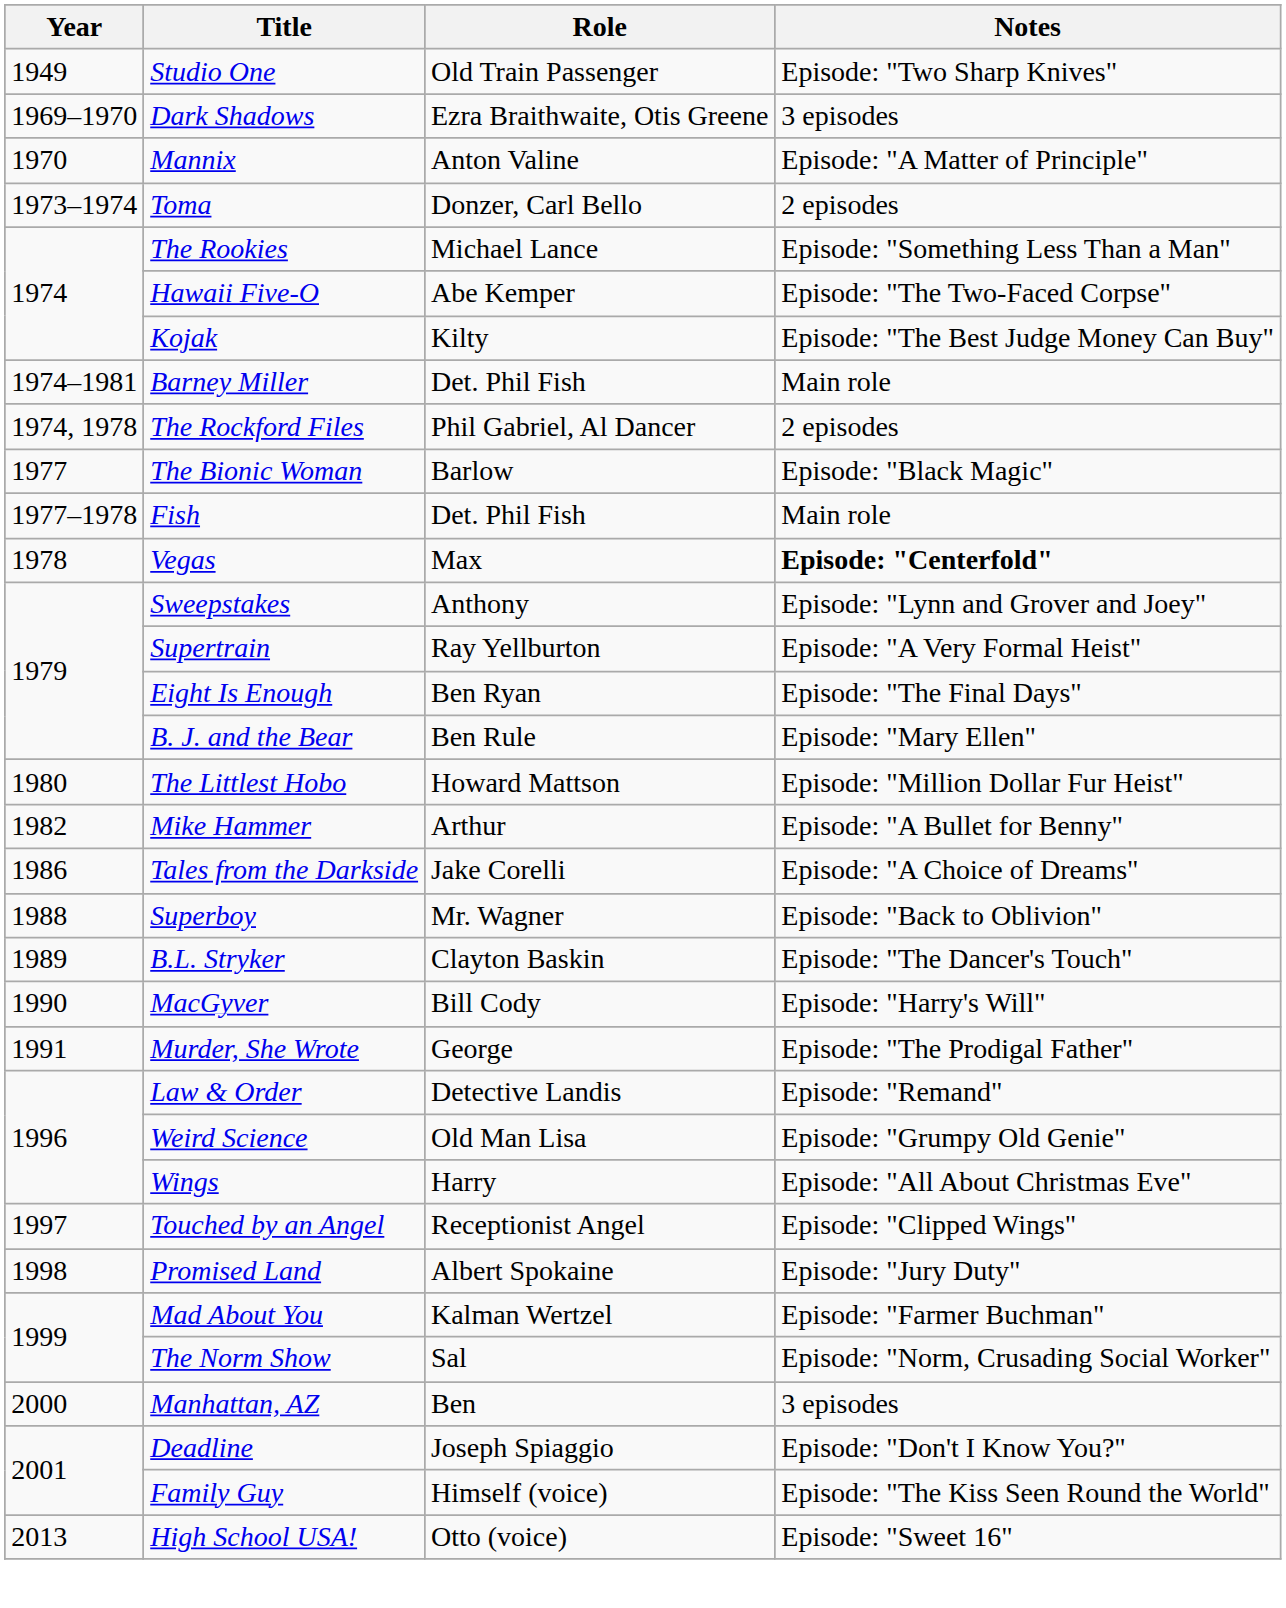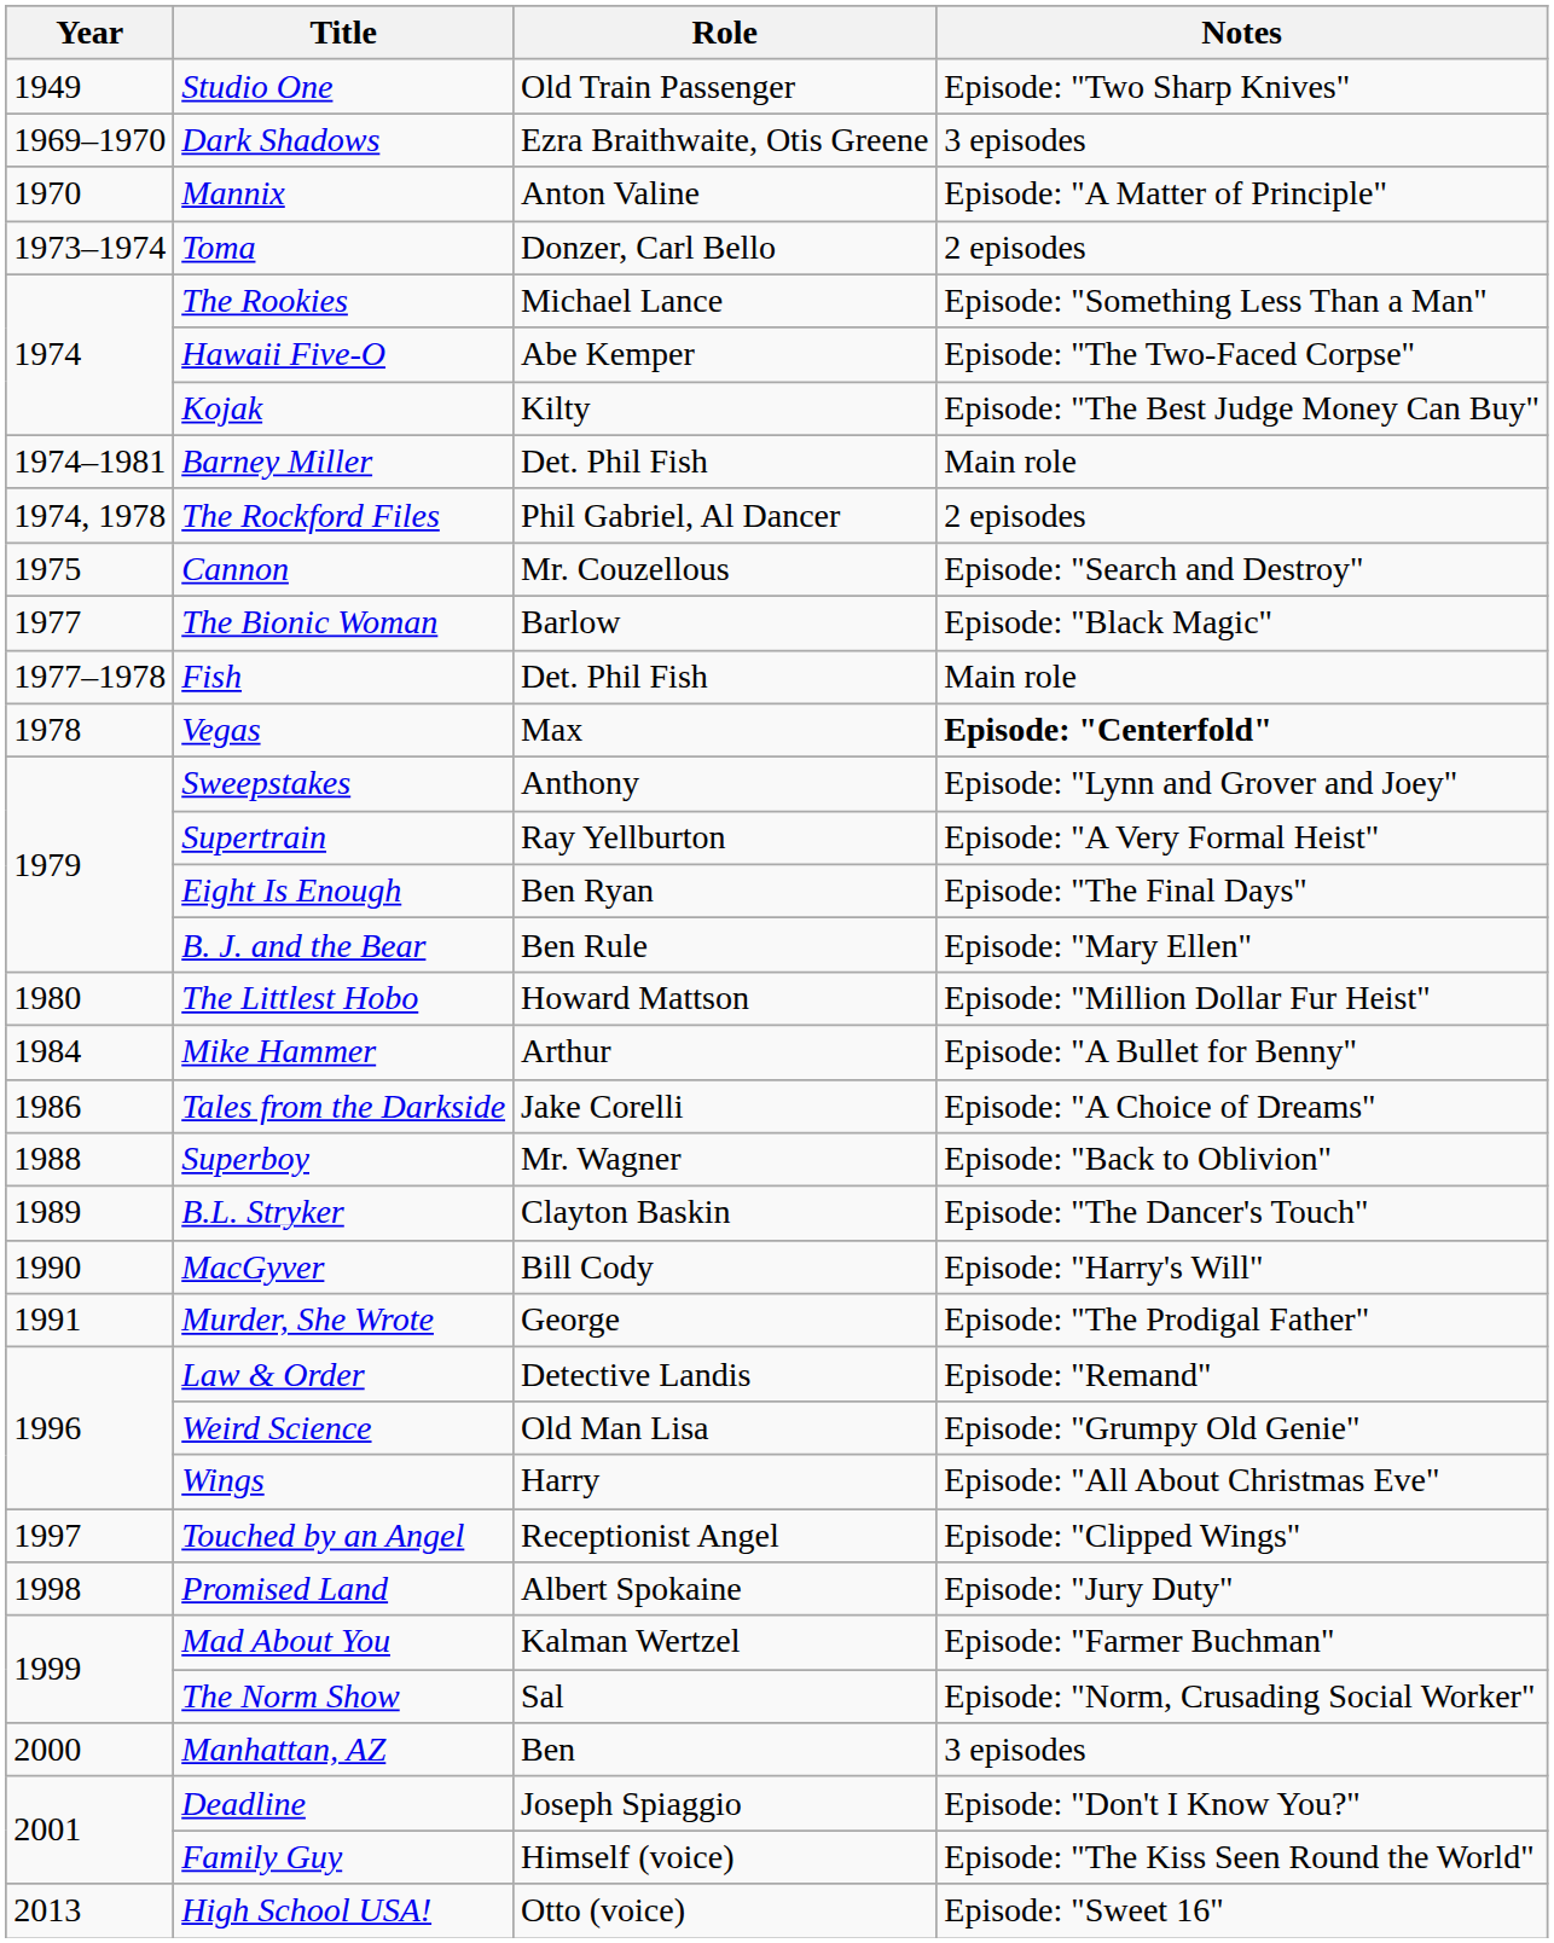 <table class="wikitable sortable">
 <tr>
 <th>Year</th>
 <th>Title</th>
 <th>Role</th>
 <th>Notes</th>
 </tr>
 <tr>
 <td>1949</td>
 <td><em><a href='#'>Studio One</a></em></td>
 <td>Old Train Passenger</td>
 <td>Episode: "Two Sharp Knives"</td>
 </tr>
 <tr>
 <td>1969–1970</td>
 <td><em><a href='#'>Dark Shadows</a></em></td>
 <td>Ezra Braithwaite, Otis Greene</td>
 <td>3 episodes</td>
 </tr>
 <tr>
 <td>1970</td>
 <td><em><a href='#'>Mannix</a></em></td>
 <td>Anton Valine</td>
 <td>Episode: "A Matter of Principle"</td>
 </tr>
 <tr>
 <td>1973–1974</td>
 <td><em><a href='#'>Toma</a></em></td>
 <td>Donzer, Carl Bello</td>
 <td>2 episodes</td>
 </tr>
 <tr>
 <td rowspan="3">1974</td>
 <td><em><a href='#'>The Rookies</a></em></td>
 <td>Michael Lance</td>
 <td>Episode: "Something Less Than a Man"</td>
 </tr>
 <tr>
 <td><em><a href='#'>Hawaii Five-O</a></em></td>
 <td>Abe Kemper</td>
 <td>Episode: "The Two-Faced Corpse"</td>
 </tr>
 <tr>
 <td><em><a href='#'>Kojak</a></em></td>
 <td>Kilty</td>
 <td>Episode: "The Best Judge Money Can Buy"</td>
 </tr>
 <tr>
 <td>1974–1981</td>
 <td><em><a href='#'>Barney Miller</a></em></td>
 <td>Det. Phil Fish</td>
 <td>Main role</td>
 </tr>
 <tr>
 <td>1974, 1978</td>
 <td><em><a href='#'>The Rockford Files</a></em></td>
 <td>Phil Gabriel, Al Dancer</td>
 <td>2 episodes</td>
 </tr>
 <tr>
+<td>1975</td>
+<td><em><a href='#'>Cannon</a></em></td>
+<td>Mr. Couzellous</td>
+<td>Episode: "Search and Destroy"</td>
+</tr>
+<tr>
 <td>1977</td>
 <td><em><a href='#'>The Bionic Woman</a></em></td>
 <td>Barlow</td>
 <td>Episode: "Black Magic"</td>
 </tr>
 <tr>
 <td>1977–1978</td>
 <td><em><a href='#'>Fish</a></em></td>
 <td>Det. Phil Fish</td>
 <td>Main role</td>
 </tr>
 <tr>
 <td>1978</td>
 <td><em><a href='#'>Vegas</a></em></td>
 <td>Max</td>
 <td><strong>Episode: "Centerfold"</strong></td>
 </tr>
 <tr>
 <td rowspan="4">1979</td>
 <td><em><a href='#'>Sweepstakes</a></em></td>
 <td>Anthony</td>
 <td>Episode: "Lynn and Grover and Joey"</td>
 </tr>
 <tr>
 <td><em><a href='#'>Supertrain</a></em></td>
 <td>Ray Yellburton</td>
 <td>Episode: "A Very Formal Heist"</td>
 </tr>
 <tr>
 <td><em><a href='#'>Eight Is Enough</a></em></td>
 <td>Ben Ryan</td>
 <td>Episode: "The Final Days"</td>
 </tr>
 <tr>
 <td><em><a href='#'>B. J. and the Bear</a></em></td>
 <td>Ben Rule</td>
 <td>Episode: "Mary Ellen"</td>
 </tr>
 <tr>
 <td>1980</td>
 <td><em><a href='#'>The Littlest Hobo</a></em></td>
 <td>Howard Mattson</td>
 <td>Episode: "Million Dollar Fur Heist"</td>
 </tr>
 <tr>
-<td>1982</td>
+<td>1984</td>
 <td><em><a href='#'>Mike Hammer</a></em></td>
 <td>Arthur</td>
 <td>Episode: "A Bullet for Benny"</td>
 </tr>
 <tr>
 <td>1986</td>
 <td><em><a href='#'>Tales from the Darkside</a></em></td>
 <td>Jake Corelli</td>
 <td>Episode: "A Choice of Dreams"</td>
 </tr>
 <tr>
 <td>1988</td>
 <td><em><a href='#'>Superboy</a></em></td>
 <td>Mr. Wagner</td>
 <td>Episode: "Back to Oblivion"</td>
 </tr>
 <tr>
 <td>1989</td>
 <td><em><a href='#'>B.L. Stryker</a></em></td>
 <td>Clayton Baskin</td>
 <td>Episode: "The Dancer's Touch"</td>
 </tr>
 <tr>
 <td>1990</td>
 <td><em><a href='#'>MacGyver</a></em></td>
 <td>Bill Cody</td>
 <td>Episode: "Harry's Will"</td>
 </tr>
 <tr>
 <td>1991</td>
 <td><em><a href='#'>Murder, She Wrote</a></em></td>
 <td>George</td>
 <td>Episode: "The Prodigal Father"</td>
 </tr>
 <tr>
 <td rowspan="3">1996</td>
 <td><em><a href='#'>Law & Order</a></em></td>
 <td>Detective Landis</td>
 <td>Episode: "Remand"</td>
 </tr>
 <tr>
 <td><em><a href='#'>Weird Science</a></em></td>
 <td>Old Man Lisa</td>
 <td>Episode: "Grumpy Old Genie"</td>
 </tr>
 <tr>
 <td><em><a href='#'>Wings</a></em></td>
 <td>Harry</td>
 <td>Episode: "All About Christmas Eve"</td>
 </tr>
 <tr>
 <td>1997</td>
 <td><em><a href='#'>Touched by an Angel</a></em></td>
 <td>Receptionist Angel</td>
 <td>Episode: "Clipped Wings"</td>
 </tr>
 <tr>
 <td>1998</td>
 <td><em><a href='#'>Promised Land</a></em></td>
 <td>Albert Spokaine</td>
 <td>Episode: "Jury Duty"</td>
 </tr>
 <tr>
 <td rowspan="2">1999</td>
 <td><em><a href='#'>Mad About You</a></em></td>
 <td>Kalman Wertzel</td>
 <td>Episode: "Farmer Buchman"</td>
 </tr>
 <tr>
 <td><em><a href='#'>The Norm Show</a></em></td>
 <td>Sal</td>
 <td>Episode: "Norm, Crusading Social Worker"</td>
 </tr>
 <tr>
 <td>2000</td>
 <td><em><a href='#'>Manhattan, AZ</a></em></td>
 <td>Ben</td>
 <td>3 episodes</td>
 </tr>
 <tr>
 <td rowspan="2">2001</td>
 <td><em><a href='#'>Deadline</a></em></td>
 <td>Joseph Spiaggio</td>
 <td>Episode: "Don't I Know You?"</td>
 </tr>
 <tr>
 <td><em><a href='#'>Family Guy</a></em></td>
 <td>Himself (voice)</td>
 <td>Episode: "The Kiss Seen Round the World"</td>
 </tr>
 <tr>
 <td>2013</td>
 <td><em><a href='#'>High School USA!</a></em></td>
 <td>Otto (voice)</td>
 <td>Episode: "Sweet 16"</td>
 </tr>
 </table>
